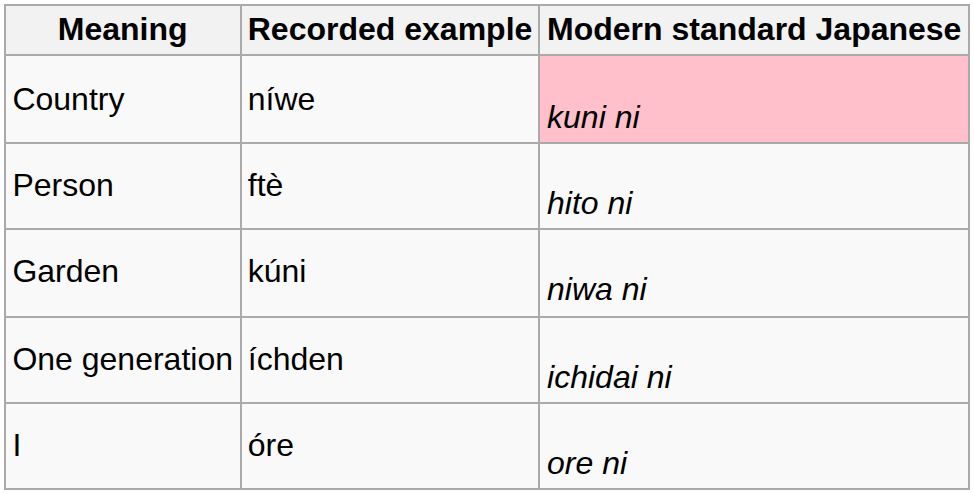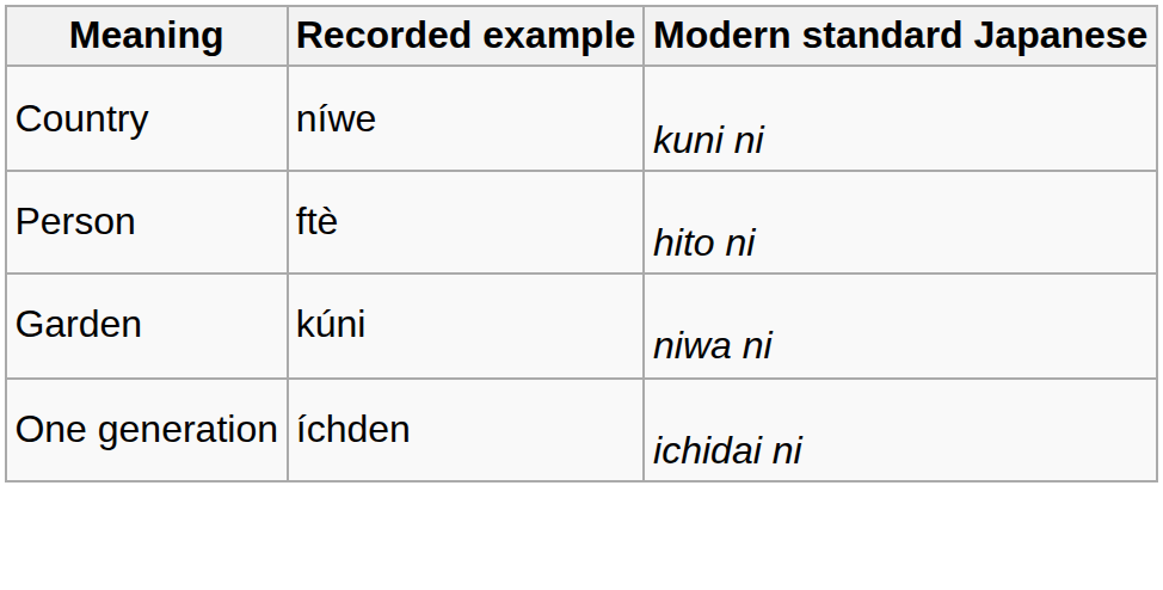 <table class="wikitable">
 <tr>
 <th>Meaning</th>
 <th>Recorded example</th>
 <th>Modern standard Japanese</th>
 </tr>
 <tr>
 <td>Country</td>
 <td>níwe</td>
-<td style="background: pink;"><br><em>kuni ni</em></td>
+<td><br><em>kuni ni</em></td>
 </tr>
 <tr>
 <td>Person</td>
 <td>ftè</td>
 <td><br><em>hito ni</em></td>
 </tr>
 <tr>
 <td>Garden</td>
 <td>kúni</td>
 <td><br><em>niwa ni</em></td>
 </tr>
 <tr>
 <td>One generation</td>
 <td>íchden</td>
 <td><br><em>ichidai ni</em></td>
 </tr>
-<tr>
-<td>I</td>
-<td>óre</td>
-<td><br><em>ore ni</em></td>
-</tr>
 </table>
